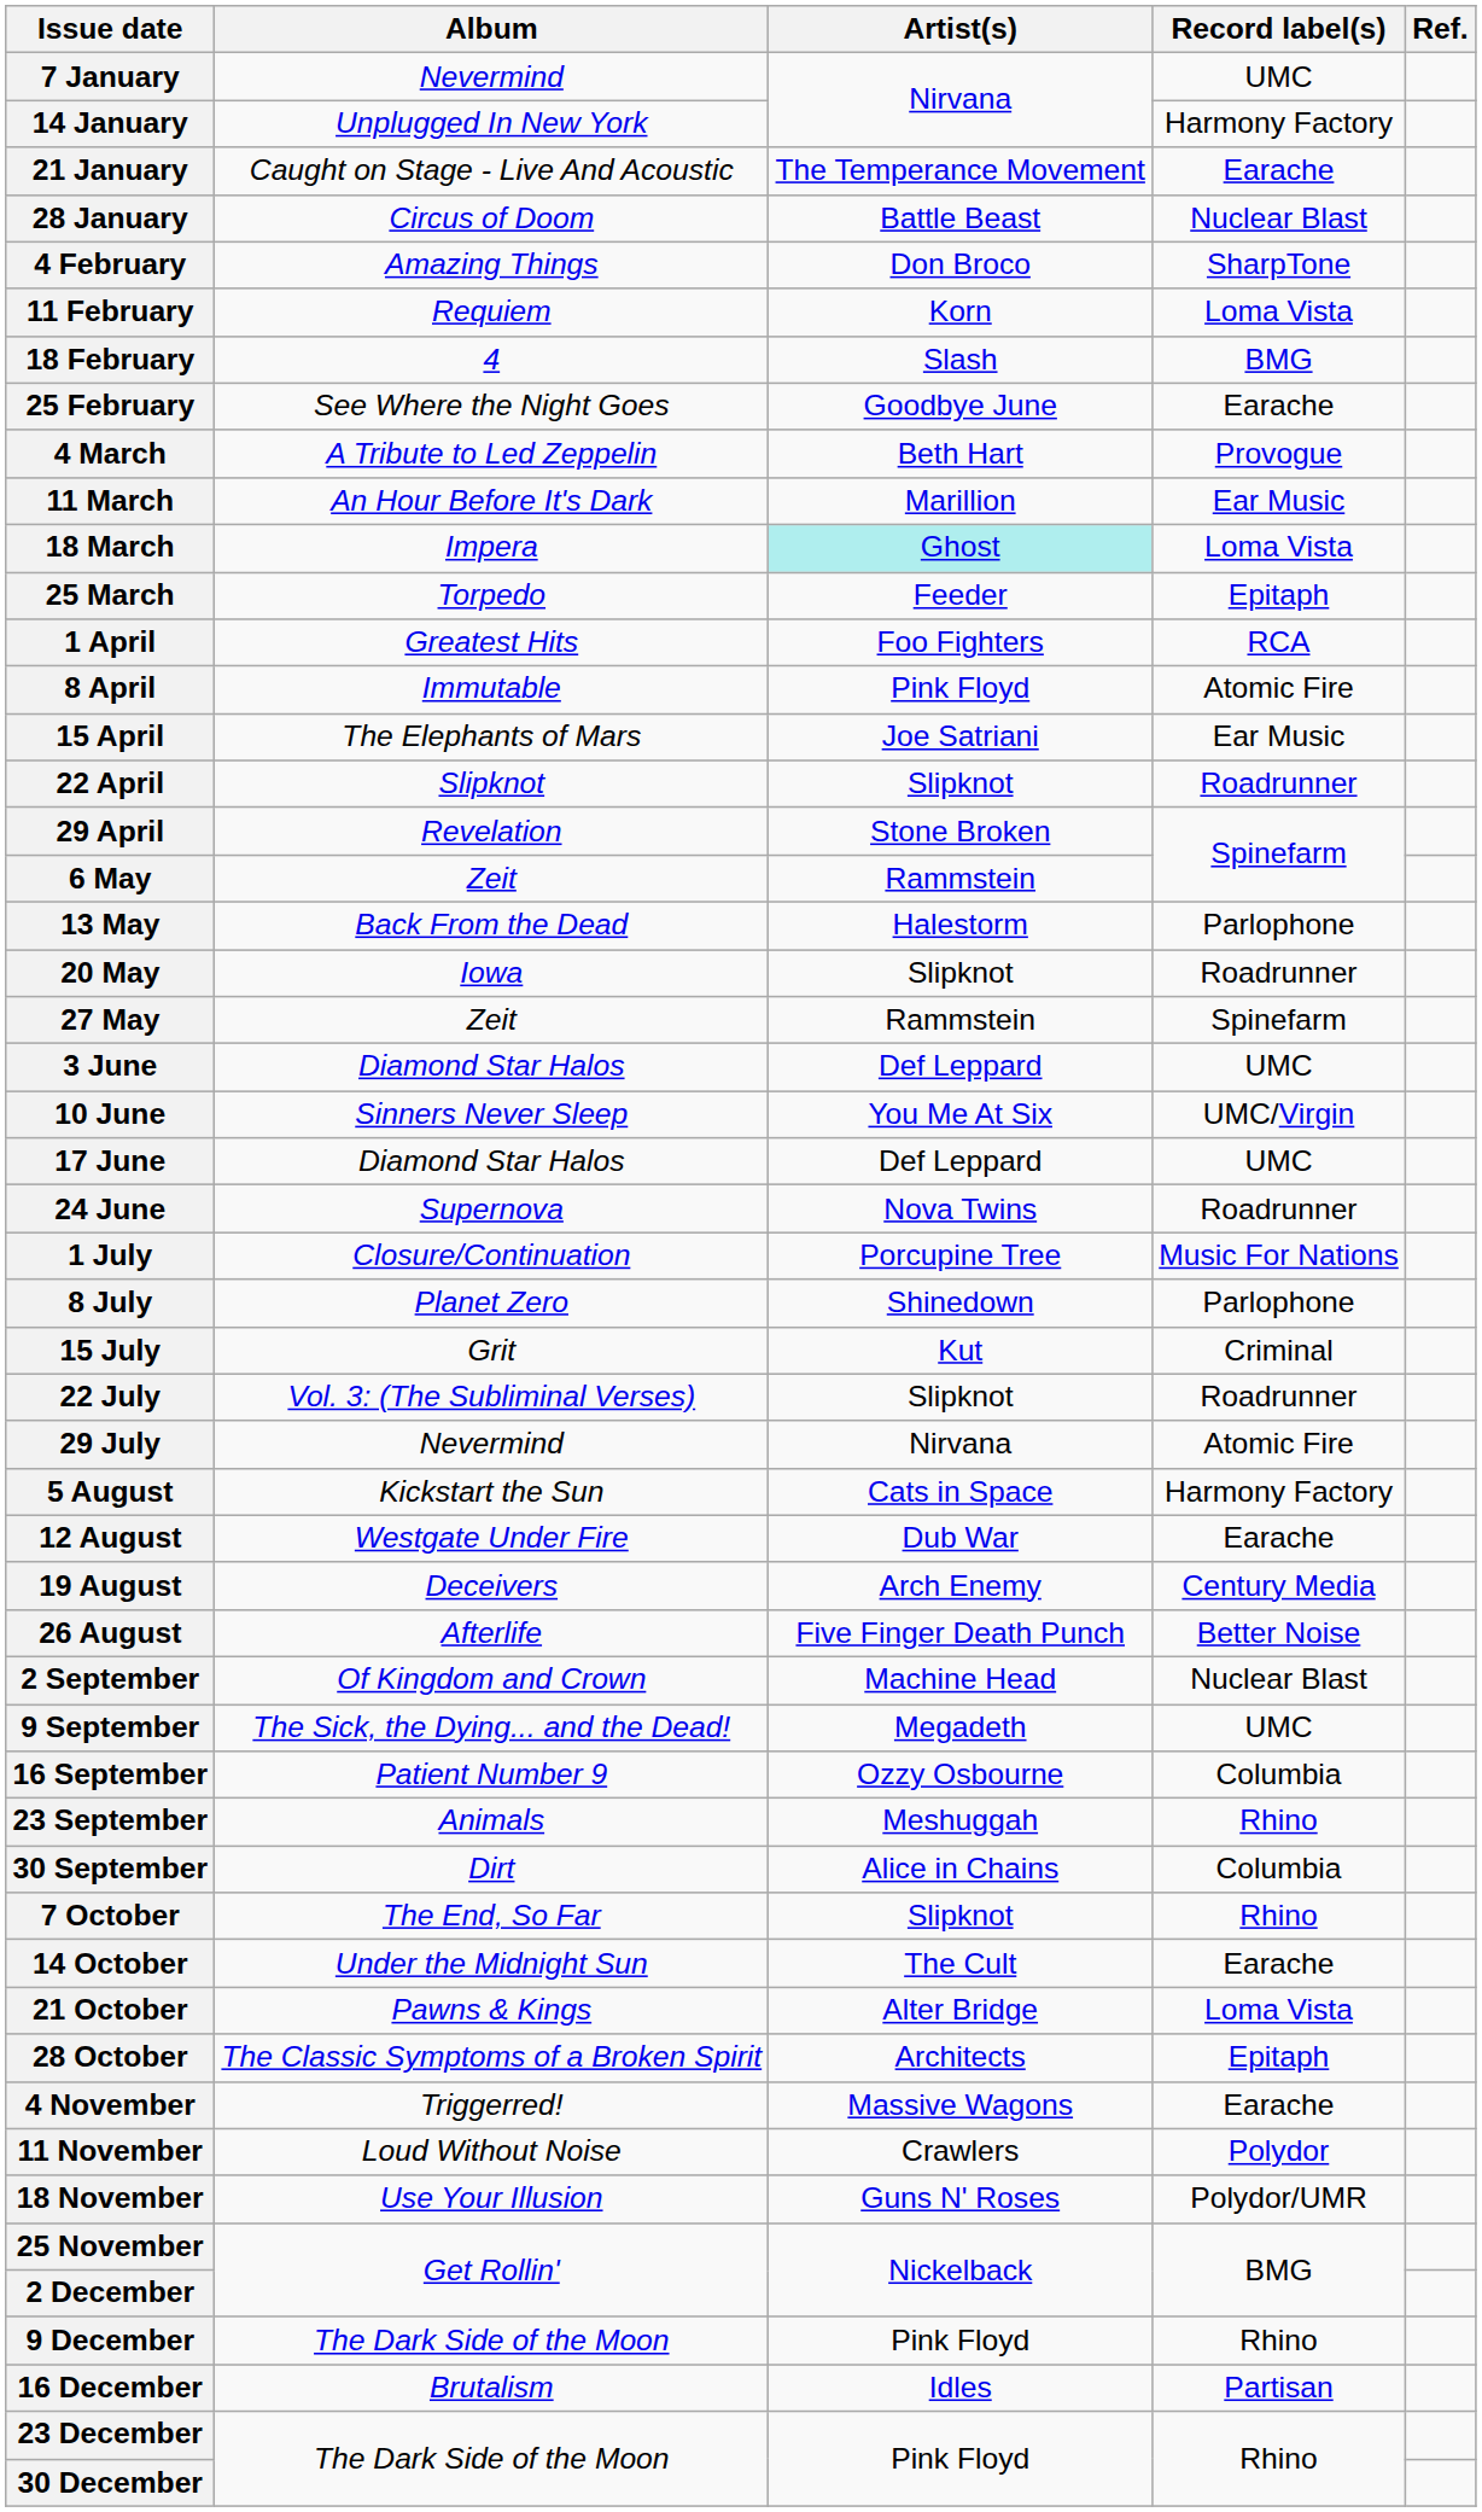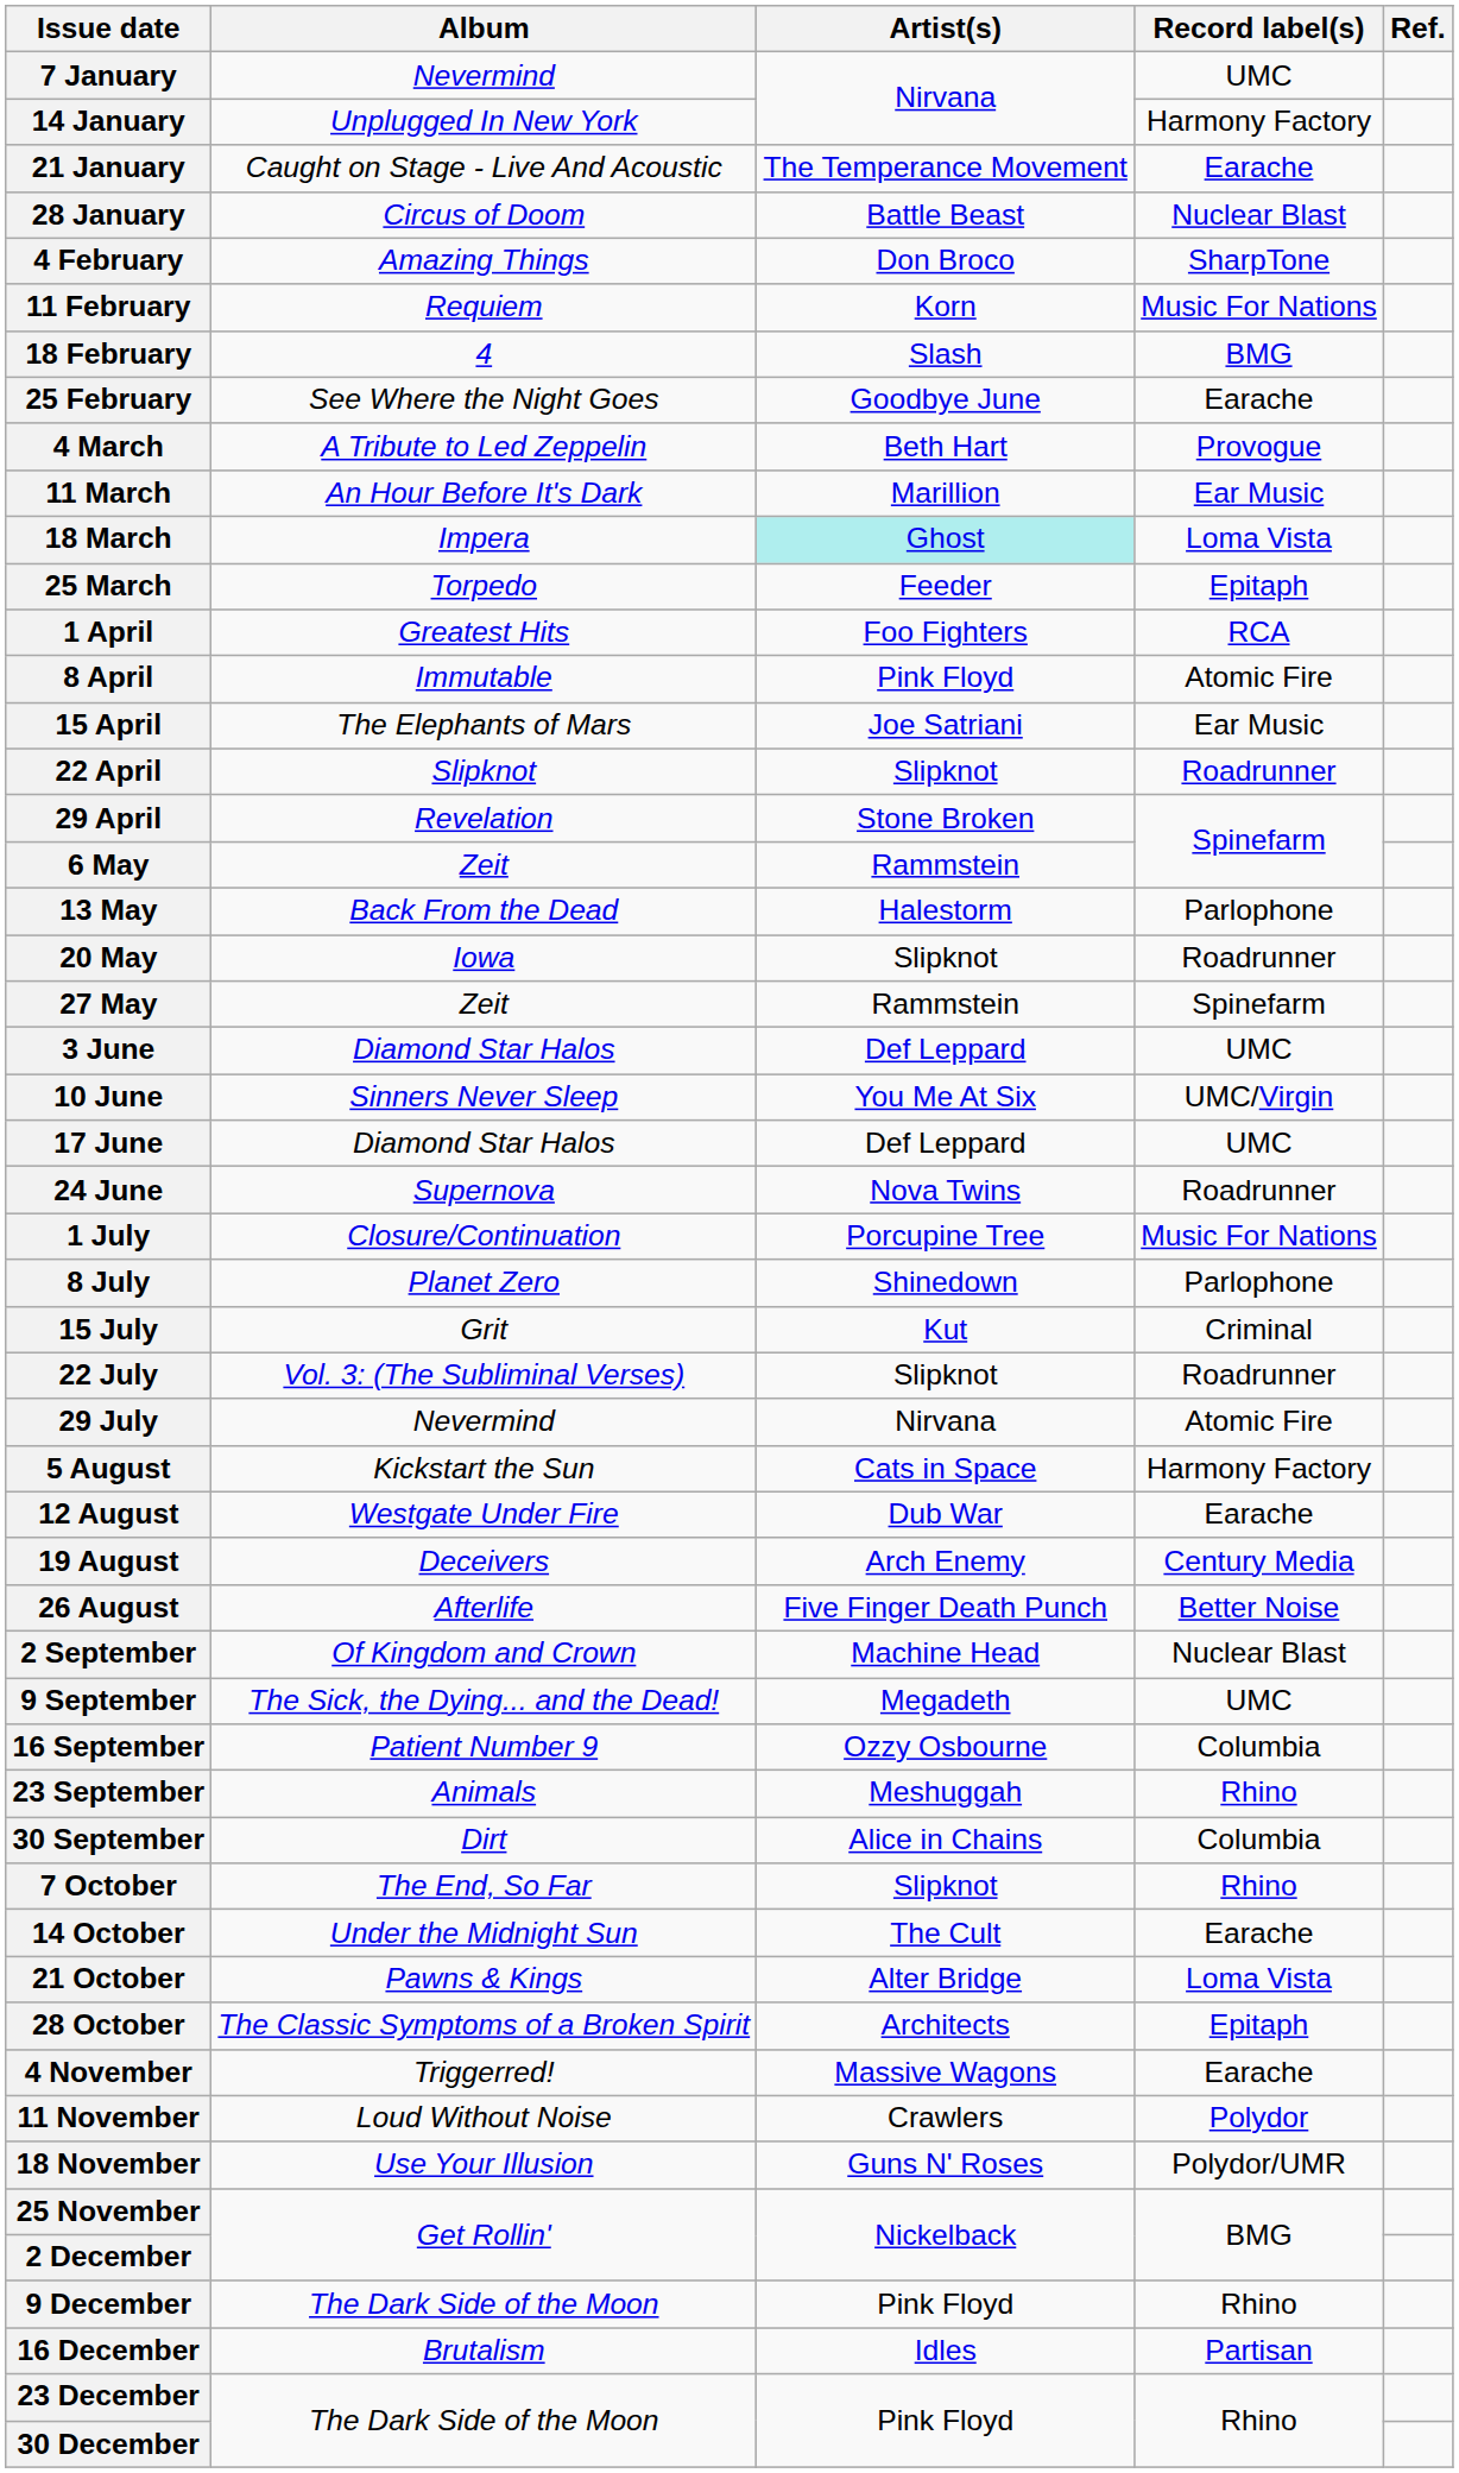 <table class="wikitable plainrowheaders" style="text-align:center">
 <tr>
 <th scope="col">Issue date</th>
 <th scope="col">Album</th>
 <th scope="col">Artist(s)</th>
 <th scope="col">Record label(s)</th>
 <th scope="col">Ref.</th>
 </tr>
 <tr>
 <th scope="row">7 January</th>
 <td><em><a href='#'>Nevermind</a></em></td>
 <td rowspan=2><a href='#'>Nirvana</a></td>
 <td>UMC</td>
 <td></td>
 </tr>
 <tr>
 <th scope="row">14 January</th>
 <td><em><a href='#'>Unplugged In New York</a></em></td>
 <td>Harmony Factory</td>
 <td></td>
 </tr>
 <tr>
 <th scope="row">21 January</th>
 <td><em>Caught on Stage - Live And Acoustic</em></td>
 <td><a href='#'>The Temperance Movement</a></td>
 <td><a href='#'>Earache</a></td>
 <td></td>
 </tr>
 <tr>
 <th scope="row">28 January</th>
 <td><em><a href='#'>Circus of Doom</a></em></td>
 <td><a href='#'>Battle Beast</a></td>
 <td><a href='#'>Nuclear Blast</a></td>
 <td></td>
 </tr>
 <tr>
 <th scope="row">4 February</th>
 <td><em><a href='#'>Amazing Things</a></em></td>
 <td><a href='#'>Don Broco</a></td>
 <td><a href='#'>SharpTone</a></td>
 <td></td>
 </tr>
 <tr>
 <th scope="row">11 February</th>
 <td><em><a href='#'>Requiem</a></em></td>
 <td><a href='#'>Korn</a></td>
-<td><a href='#'>Loma Vista</a></td>
+<td><a href='#'>Music For Nations</a></td>
 <td></td>
 </tr>
 <tr>
 <th scope="row">18 February</th>
 <td><em><a href='#'>4</a></em></td>
 <td><a href='#'>Slash</a></td>
 <td><a href='#'>BMG</a></td>
 <td></td>
 </tr>
 <tr>
 <th scope="row">25 February</th>
 <td><em>See Where the Night Goes</em></td>
 <td><a href='#'>Goodbye June</a></td>
 <td>Earache</td>
 <td></td>
 </tr>
 <tr>
 <th scope="row">4 March</th>
 <td><em><a href='#'>A Tribute to Led Zeppelin</a></em></td>
 <td><a href='#'>Beth Hart</a></td>
 <td><a href='#'>Provogue</a></td>
 <td></td>
 </tr>
 <tr>
 <th scope="row">11 March</th>
 <td><em><a href='#'>An Hour Before It's Dark</a></em></td>
 <td><a href='#'>Marillion</a></td>
 <td><a href='#'>Ear Music</a></td>
 <td></td>
 </tr>
 <tr>
 <th scope="row">18 March</th>
 <td><em><a href='#'>Impera</a></em></td>
 <td style="background: paleturquoise;"><a href='#'>Ghost</a></td>
 <td><a href='#'>Loma Vista</a></td>
 <td></td>
 </tr>
 <tr>
 <th scope="row">25 March</th>
 <td><em><a href='#'>Torpedo</a></em></td>
 <td><a href='#'>Feeder</a></td>
 <td><a href='#'>Epitaph</a></td>
 <td></td>
 </tr>
 <tr>
 <th scope="row">1 April</th>
 <td><em><a href='#'>Greatest Hits</a></em></td>
 <td><a href='#'>Foo Fighters</a></td>
 <td><a href='#'>RCA</a></td>
 <td></td>
 </tr>
 <tr>
 <th scope="row">8 April</th>
 <td><em><a href='#'>Immutable</a></em></td>
 <td><a href='#'>Pink Floyd</a></td>
 <td>Atomic Fire</td>
 <td></td>
 </tr>
 <tr>
 <th scope="row">15 April</th>
 <td><em>The Elephants of Mars</em></td>
 <td><a href='#'>Joe Satriani</a></td>
 <td>Ear Music</td>
 <td></td>
 </tr>
 <tr>
 <th scope="row">22 April</th>
 <td><em><a href='#'>Slipknot</a></em></td>
 <td><a href='#'>Slipknot</a></td>
 <td><a href='#'>Roadrunner</a></td>
 <td></td>
 </tr>
 <tr>
 <th scope="row">29 April</th>
 <td><em><a href='#'>Revelation</a></em></td>
 <td><a href='#'>Stone Broken</a></td>
 <td rowspan=2><a href='#'>Spinefarm</a></td>
 <td></td>
 </tr>
 <tr>
 <th scope="row">6 May</th>
 <td><em><a href='#'>Zeit</a></em></td>
 <td><a href='#'>Rammstein</a></td>
 <td></td>
 </tr>
 <tr>
 <th scope="row">13 May</th>
 <td><em><a href='#'>Back From the Dead</a></em></td>
 <td><a href='#'>Halestorm</a></td>
 <td>Parlophone</td>
 <td></td>
 </tr>
 <tr>
 <th scope="row">20 May</th>
 <td><em><a href='#'>Iowa</a></em></td>
 <td>Slipknot</td>
 <td>Roadrunner</td>
 <td></td>
 </tr>
 <tr>
 <th scope="row">27 May</th>
 <td><em>Zeit</em></td>
 <td>Rammstein</td>
 <td>Spinefarm</td>
 <td></td>
 </tr>
 <tr>
 <th scope="row">3 June</th>
 <td><em><a href='#'>Diamond Star Halos</a></em></td>
 <td><a href='#'>Def Leppard</a></td>
 <td>UMC</td>
 <td></td>
 </tr>
 <tr>
 <th scope="row">10 June</th>
 <td><em><a href='#'>Sinners Never Sleep</a></em></td>
 <td><a href='#'>You Me At Six</a></td>
 <td>UMC/<a href='#'>Virgin</a></td>
 <td></td>
 </tr>
 <tr>
 <th scope="row">17 June</th>
 <td><em>Diamond Star Halos</em></td>
 <td>Def Leppard</td>
 <td>UMC</td>
 <td></td>
 </tr>
 <tr>
 <th scope="row">24 June</th>
 <td><em><a href='#'>Supernova</a></em></td>
 <td><a href='#'>Nova Twins</a></td>
 <td>Roadrunner</td>
 <td></td>
 </tr>
 <tr>
 <th scope="row">1 July</th>
 <td><em><a href='#'>Closure/Continuation</a></em></td>
 <td><a href='#'>Porcupine Tree</a></td>
 <td><a href='#'>Music For Nations</a></td>
 <td></td>
 </tr>
 <tr>
 <th scope="row">8 July</th>
 <td><em><a href='#'>Planet Zero</a></em></td>
 <td><a href='#'>Shinedown</a></td>
 <td>Parlophone</td>
 <td></td>
 </tr>
 <tr>
 <th scope="row">15 July</th>
 <td><em>Grit</em></td>
 <td><a href='#'>Kut</a></td>
 <td>Criminal</td>
 <td></td>
 </tr>
 <tr>
 <th scope="row">22 July</th>
 <td><em><a href='#'>Vol. 3: (The Subliminal Verses)</a></em></td>
 <td>Slipknot</td>
 <td>Roadrunner</td>
 <td></td>
 </tr>
 <tr>
 <th scope="row">29 July</th>
 <td><em>Nevermind</em></td>
 <td>Nirvana</td>
 <td>Atomic Fire</td>
 <td></td>
 </tr>
 <tr>
 <th scope="row">5 August</th>
 <td><em>Kickstart the Sun</em></td>
 <td><a href='#'>Cats in Space</a></td>
 <td>Harmony Factory</td>
 <td></td>
 </tr>
 <tr>
 <th scope="row">12 August</th>
 <td><em><a href='#'>Westgate Under Fire</a></em></td>
 <td><a href='#'>Dub War</a></td>
 <td>Earache</td>
 <td></td>
 </tr>
 <tr>
 <th scope="row">19 August</th>
 <td><em><a href='#'>Deceivers</a></em></td>
 <td><a href='#'>Arch Enemy</a></td>
 <td><a href='#'>Century Media</a></td>
 <td></td>
 </tr>
 <tr>
 <th scope="row">26 August</th>
 <td><em><a href='#'>Afterlife</a></em></td>
 <td><a href='#'>Five Finger Death Punch</a></td>
 <td><a href='#'>Better Noise</a></td>
 <td></td>
 </tr>
 <tr>
 <th scope="row">2 September</th>
 <td><em><a href='#'>Of Kingdom and Crown</a></em></td>
 <td><a href='#'>Machine Head</a></td>
 <td>Nuclear Blast</td>
 <td></td>
 </tr>
 <tr>
 <th scope="row">9 September</th>
 <td><em><a href='#'>The Sick, the Dying... and the Dead!</a></em></td>
 <td><a href='#'>Megadeth</a></td>
 <td>UMC</td>
 <td></td>
 </tr>
 <tr>
 <th scope="row">16 September</th>
 <td><em><a href='#'>Patient Number 9</a></em></td>
 <td><a href='#'>Ozzy Osbourne</a></td>
 <td>Columbia</td>
 <td></td>
 </tr>
 <tr>
 <th scope="row">23 September</th>
 <td><em><a href='#'>Animals</a></em></td>
 <td><a href='#'>Meshuggah</a></td>
 <td><a href='#'>Rhino</a></td>
 <td></td>
 </tr>
 <tr>
 <th scope="row">30 September</th>
 <td><em><a href='#'>Dirt</a></em></td>
 <td><a href='#'>Alice in Chains</a></td>
 <td>Columbia</td>
 <td></td>
 </tr>
 <tr>
 <th scope="row">7 October</th>
 <td><em><a href='#'>The End, So Far</a></em></td>
 <td><a href='#'>Slipknot</a></td>
 <td><a href='#'>Rhino</a></td>
 <td></td>
 </tr>
 <tr>
 <th scope="row">14 October</th>
 <td><em><a href='#'>Under the Midnight Sun</a></em></td>
 <td><a href='#'>The Cult</a></td>
 <td>Earache</td>
 <td></td>
 </tr>
 <tr>
 <th scope="row">21 October</th>
 <td><em><a href='#'>Pawns & Kings</a></em></td>
 <td><a href='#'>Alter Bridge</a></td>
 <td><a href='#'>Loma Vista</a></td>
 <td></td>
 </tr>
 <tr>
 <th scope="row">28 October</th>
 <td><em><a href='#'>The Classic Symptoms of a Broken Spirit</a></em></td>
 <td><a href='#'>Architects</a></td>
 <td><a href='#'>Epitaph</a></td>
 <td></td>
 </tr>
 <tr>
 <th scope="row">4 November</th>
 <td><em>Triggerred!</em></td>
 <td><a href='#'>Massive Wagons</a></td>
 <td>Earache</td>
 <td></td>
 </tr>
 <tr>
 <th scope="row">11 November</th>
 <td><em>Loud Without Noise</em></td>
 <td>Crawlers</td>
 <td><a href='#'>Polydor</a></td>
 <td></td>
 </tr>
 <tr>
 <th scope="row">18 November</th>
 <td><em><a href='#'>Use Your Illusion</a></em></td>
 <td><a href='#'>Guns N' Roses</a></td>
 <td>Polydor/UMR</td>
 <td></td>
 </tr>
 <tr>
 <th scope="row">25 November</th>
 <td rowspan=2><em><a href='#'>Get Rollin'</a></em></td>
 <td rowspan=2><a href='#'>Nickelback</a></td>
 <td rowspan=2>BMG</td>
 <td></td>
 </tr>
 <tr>
 <th scope="row">2 December</th>
 <td></td>
 </tr>
 <tr>
 <th scope="row">9 December</th>
 <td><em><a href='#'>The Dark Side of the Moon</a></em></td>
 <td>Pink Floyd</td>
 <td>Rhino</td>
 <td></td>
 </tr>
 <tr>
 <th scope="row">16 December</th>
 <td><em><a href='#'>Brutalism</a></em></td>
 <td><a href='#'>Idles</a></td>
 <td><a href='#'>Partisan</a></td>
 <td></td>
 </tr>
 <tr>
 <th scope="row">23 December</th>
 <td rowspan=2><em>The Dark Side of the Moon</em></td>
 <td rowspan=2>Pink Floyd</td>
 <td rowspan=2>Rhino</td>
 <td></td>
 </tr>
 <tr>
 <th scope="row">30 December</th>
 <td></td>
 </tr>
 </table>
